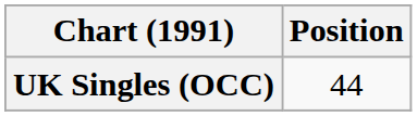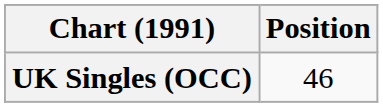 <table class="wikitable plainrowheaders" style="text-align:center">
 <tr>
 <th>Chart (1991)</th>
 <th>Position</th>
 </tr>
 <tr>
 <th scope="row">UK Singles (OCC)</th>
-<td>44</td>
+<td>46</td>
 </tr>
 </table>
